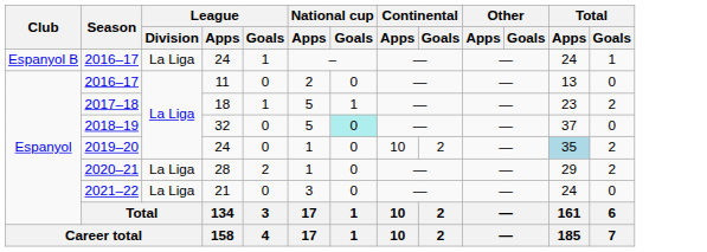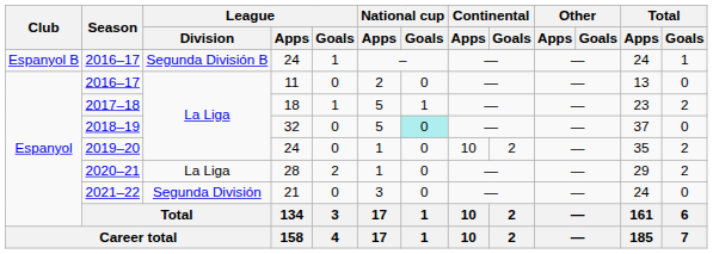 <table class="wikitable" style="text-align: center">
 <tr>
 <th rowspan="2">Club</th>
 <th rowspan="2">Season</th>
 <th colspan="3">League</th>
 <th colspan="2">National cup</th>
 <th colspan="2">Continental</th>
 <th colspan="2">Other</th>
 <th colspan="2">Total</th>
 </tr>
 <tr>
 <th>Division</th>
 <th>Apps</th>
 <th>Goals</th>
 <th>Apps</th>
 <th>Goals</th>
 <th>Apps</th>
 <th>Goals</th>
 <th>Apps</th>
 <th>Goals</th>
 <th>Apps</th>
 <th>Goals</th>
 </tr>
 <tr>
 <td><a href='#'>Espanyol B</a></td>
 <td><a href='#'>2016–17</a></td>
-<td>La Liga</td>
+<td><a href='#'>Segunda División B</a></td>
 <td>24</td>
 <td>1</td>
 <td colspan="2">–</td>
 <td colspan="2">—</td>
 <td colspan="2">—</td>
 <td>24</td>
 <td>1</td>
 </tr>
 <tr>
 <td rowspan="7"><a href='#'>Espanyol</a></td>
 <td><a href='#'>2016–17</a></td>
 <td rowspan="4"><a href='#'>La Liga</a></td>
 <td>11</td>
 <td>0</td>
 <td>2</td>
 <td>0</td>
 <td colspan="2">—</td>
 <td colspan="2">—</td>
 <td>13</td>
 <td>0</td>
 </tr>
 <tr>
 <td><a href='#'>2017–18</a></td>
 <td>18</td>
 <td>1</td>
 <td>5</td>
 <td>1</td>
 <td colspan="2">—</td>
 <td colspan="2">—</td>
 <td>23</td>
 <td>2</td>
 </tr>
 <tr>
 <td><a href='#'>2018–19</a></td>
 <td>32</td>
 <td>0</td>
 <td>5</td>
 <td style="background: paleturquoise;">0</td>
 <td colspan="2">—</td>
 <td colspan="2">—</td>
 <td>37</td>
 <td>0</td>
 </tr>
 <tr>
 <td><a href='#'>2019–20</a></td>
 <td>24</td>
 <td>0</td>
 <td>1</td>
 <td>0</td>
 <td>10</td>
 <td>2</td>
 <td colspan="2">—</td>
-<td style="background: lightblue;">35</td>
+<td>35</td>
 <td>2</td>
 </tr>
 <tr>
 <td><a href='#'>2020–21</a></td>
 <td>La Liga</td>
 <td>28</td>
 <td>2</td>
 <td>1</td>
 <td>0</td>
 <td colspan="2">—</td>
 <td colspan="2">—</td>
 <td>29</td>
 <td>2</td>
 </tr>
 <tr>
 <td><a href='#'>2021–22</a></td>
-<td>La Liga</td>
+<td><a href='#'>Segunda División</a></td>
 <td>21</td>
 <td>0</td>
 <td>3</td>
 <td>0</td>
 <td colspan="2">—</td>
 <td colspan="2">—</td>
 <td>24</td>
 <td>0</td>
 </tr>
 <tr>
 <th colspan="2">Total</th>
 <th>134</th>
 <th>3</th>
 <th>17</th>
 <th>1</th>
 <th>10</th>
 <th>2</th>
 <th colspan="2">—</th>
 <th>161</th>
 <th>6</th>
 </tr>
 <tr>
 <th colspan="3">Career total</th>
 <th>158</th>
 <th>4</th>
 <th>17</th>
 <th>1</th>
 <th>10</th>
 <th>2</th>
 <th colspan="2">—</th>
 <th>185</th>
 <th>7</th>
 </tr>
 </table>
